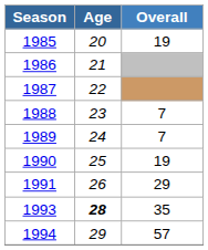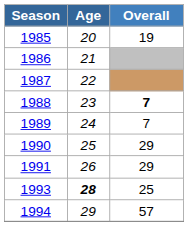 <table class="wikitable" style="font-size:95%; text-align:center; border:grey solid 1px; border-collapse:collapse; background:#ffffff;">
 <tr>
 <th style="background-color:#369; color:white; width:60px;"> Season </th>
 <th style="background-color:#369; color:white; width:40px;"> Age </th>
 <th style="background-color:#4180be; color:white; width:75px;">Overall</th>
 </tr>
 <tr>
 <td><a href='#'>1985</a></td>
 <td><em>20</em></td>
 <td>19</td>
 </tr>
 <tr>
 <td><a href='#'>1986</a></td>
 <td><em>21</em></td>
 <td style="background:silver;"></td>
 </tr>
 <tr>
 <td><a href='#'>1987</a></td>
 <td><em>22</em></td>
 <td style="background:#c96;"></td>
 </tr>
 <tr>
 <td><a href='#'>1988</a></td>
 <td><em>23</em></td>
-<td>7</td>
+<td><strong>7</strong></td>
 </tr>
 <tr>
 <td><a href='#'>1989</a></td>
 <td><em>24</em></td>
 <td>7</td>
 </tr>
 <tr>
 <td><a href='#'>1990</a></td>
 <td><em>25</em></td>
-<td>19</td>
+<td>29</td>
 </tr>
 <tr>
 <td><a href='#'>1991</a></td>
 <td><em>26</em></td>
 <td>29</td>
 </tr>
 <tr>
 <td><a href='#'>1993</a></td>
 <td><strong><em>28</em></strong></td>
-<td>35</td>
+<td>25</td>
 </tr>
 <tr>
 <td><a href='#'>1994</a></td>
 <td><em>29</em></td>
 <td>57</td>
 </tr>
 <tr>
 </tr>
 </table>
